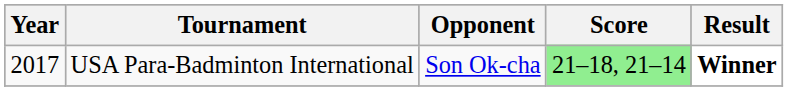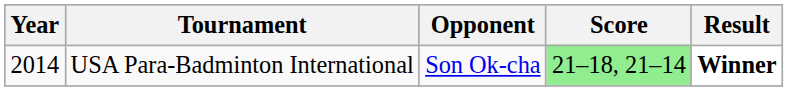 <table class="sortable wikitable" style="font-size: 90%;">
 <tr>
 <th>Year</th>
 <th>Tournament</th>
 <th>Opponent</th>
 <th>Score</th>
 <th>Result</th>
 </tr>
 <tr>
-<td align="center">2017</td>
+<td align="center">2014</td>
 <td align="left">USA Para-Badminton International</td>
 <td align="left"> <a href='#'>Son Ok-cha</a></td>
 <td align="left" style="background: lightgreen;">21–18, 21–14</td>
 <td style="text-align:left; background:white"> <strong>Winner</strong></td>
 </tr>
 </table>
